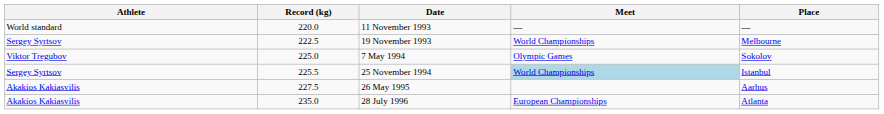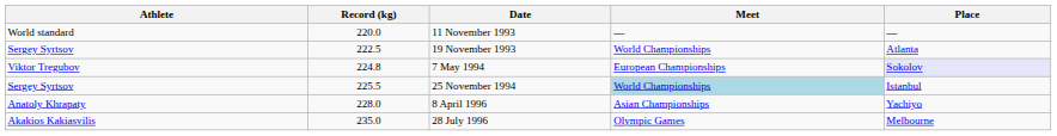 <table class="wikitable" style="font-size:90%; width: 70%;">
 <tr>
 <th width=20%>Athlete</th>
 <th width=8%>Record (kg)</th>
 <th width=12%>Date</th>
 <th width=18%>Meet</th>
 <th width=11%>Place</th>
 </tr>
 <tr>
 <td>World standard</td>
 <td align="center">220.0</td>
 <td>11 November 1993</td>
 <td>—</td>
 <td>—</td>
 </tr>
 <tr>
 <td> <a href='#'>Sergey Syrtsov</a></td>
 <td align="center">222.5</td>
 <td>19 November 1993</td>
 <td><a href='#'>World Championships</a></td>
-<td><a href='#'>Melbourne</a></td>
+<td><a href='#'>Atlanta</a></td>
 </tr>
 <tr>
 <td> <a href='#'>Viktor Tregubov</a></td>
-<td align="center">225.0</td>
+<td align="center">224.8</td>
 <td>7 May 1994</td>
-<td><a href='#'>Olympic Games</a></td>
-<td><a href='#'>Sokolov</a></td>
+<td><a href='#'>European Championships</a></td>
+<td style="background: lavender;"><a href='#'>Sokolov</a></td>
 </tr>
 <tr>
 <td> <a href='#'>Sergey Syrtsov</a></td>
 <td align="center">225.5</td>
 <td>25 November 1994</td>
 <td style="background: lightblue;"><a href='#'>World Championships</a></td>
 <td><a href='#'>Istanbul</a></td>
 </tr>
 <tr>
-<td> <a href='#'>Akakios Kakiasvilis</a></td>
-<td align="center">227.5</td>
-<td>26 May 1995</td>
-<td></td>
-<td><a href='#'>Aarhus</a></td>
+<td> <a href='#'>Anatoly Khrapaty</a></td>
+<td align="center">228.0</td>
+<td>8 April 1996</td>
+<td><a href='#'>Asian Championships</a></td>
+<td><a href='#'>Yachiyo</a></td>
 </tr>
 <tr>
 <td> <a href='#'>Akakios Kakiasvilis</a></td>
 <td align="center">235.0</td>
 <td>28 July 1996</td>
-<td><a href='#'>European Championships</a></td>
-<td><a href='#'>Atlanta</a></td>
+<td><a href='#'>Olympic Games</a></td>
+<td><a href='#'>Melbourne</a></td>
 </tr>
 </table>
